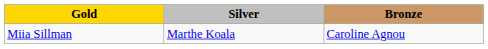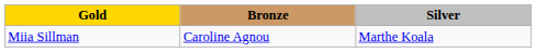 <table class="wikitable" style="text-align:left">
 <tr align="center">
 <td width=200 bgcolor=gold><strong>Gold</strong></td>
+<td width=200 bgcolor=CC9966><strong>Bronze</strong></td>
 <td width=200 bgcolor=silver><strong>Silver</strong></td>
-<td width=200 bgcolor=CC9966><strong>Bronze</strong></td>
 </tr>
 <tr>
 <td><a href='#'>Miia Sillman</a><br></td>
+<td><a href='#'>Caroline Agnou</a><br></td>
 <td><a href='#'>Marthe Koala</a><br></td>
-<td><a href='#'>Caroline Agnou</a><br></td>
 </tr>
 </table>
